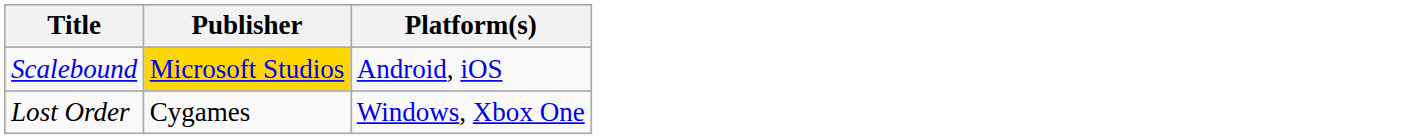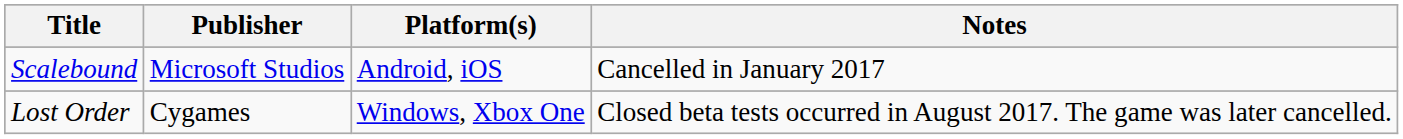 <table class="wikitable sortable">
 <tr>
 <th>Title</th>
 <th>Publisher</th>
 <th>Platform(s)</th>
+<th class="unsortable">Notes</th>
 </tr>
 <tr>
 <td><em><a href='#'>Scalebound</a></em></td>
-<td style="background: gold;"><a href='#'>Microsoft Studios</a></td>
+<td><a href='#'>Microsoft Studios</a></td>
 <td><a href='#'>Android</a>, <a href='#'>iOS</a></td>
+<td>Cancelled in January 2017</td>
 </tr>
 <tr>
 <td><em>Lost Order</em></td>
 <td>Cygames</td>
 <td><a href='#'>Windows</a>, <a href='#'>Xbox One</a></td>
+<td>Closed beta tests occurred in August 2017. The game was later cancelled.</td>
 </tr>
 </table>
